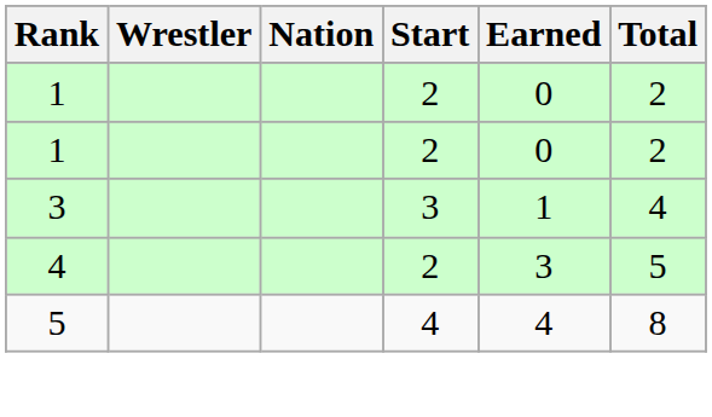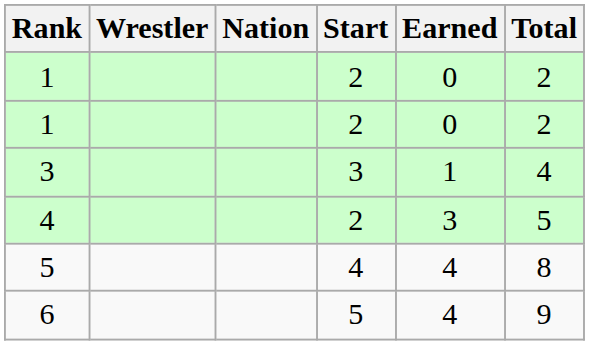 <table class="wikitable sortable" style="text-align:center;">
 <tr>
 <th>Rank</th>
 <th>Wrestler</th>
 <th>Nation</th>
 <th>Start</th>
 <th>Earned</th>
 <th>Total</th>
 </tr>
 <tr style="background:#cfc;">
 <td>1</td>
 <td align=left></td>
 <td align=left></td>
 <td>2</td>
 <td>0</td>
 <td>2</td>
 </tr>
 <tr style="background:#cfc;">
 <td>1</td>
 <td align=left></td>
 <td align=left></td>
 <td>2</td>
 <td>0</td>
 <td>2</td>
 </tr>
 <tr style="background:#cfc;">
 <td>3</td>
 <td align=left></td>
 <td align=left></td>
 <td>3</td>
 <td>1</td>
 <td>4</td>
 </tr>
 <tr style="background:#cfc;">
 <td>4</td>
 <td align=left></td>
 <td align=left></td>
 <td>2</td>
 <td>3</td>
 <td>5</td>
 </tr>
 <tr>
 <td>5</td>
 <td align=left></td>
 <td align=left></td>
 <td>4</td>
 <td>4</td>
 <td>8</td>
 </tr>
+<tr>
+<td>6</td>
+<td align=left></td>
+<td align=left></td>
+<td>5</td>
+<td>4</td>
+<td>9</td>
+</tr>
 </table>
